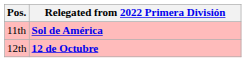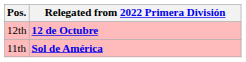 <table class="wikitable">
 <tr>
 <th style="text-align:center;">Pos.</th>
 <th width=300>Relegated from <a href='#'>2022 Primera División</a></th>
 </tr>
 <tr style="background: #FFBBBB;">
+<td>12th</td>
+<td><strong><a href='#'>12 de Octubre</a></strong></td>
+</tr>
+<tr style="background: #FFBBBB;">
 <td>11th</td>
 <td><strong><a href='#'>Sol de América</a></strong></td>
 </tr>
-<tr style="background: #FFBBBB;">
-<td>12th</td>
-<td><strong><a href='#'>12 de Octubre</a></strong></td>
-</tr>
 </table>
